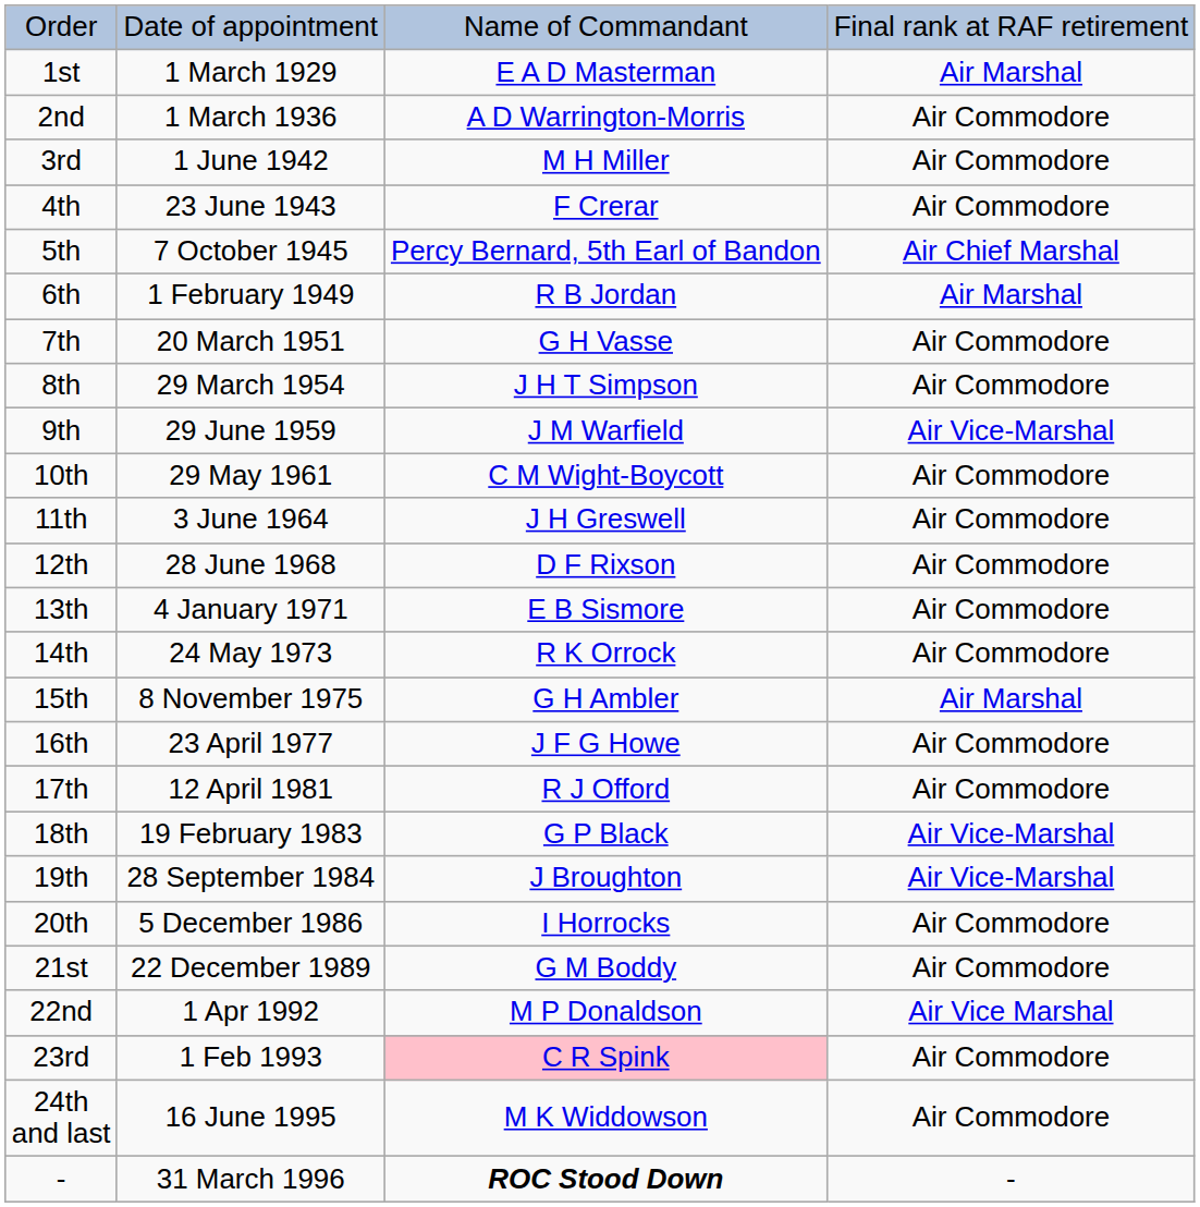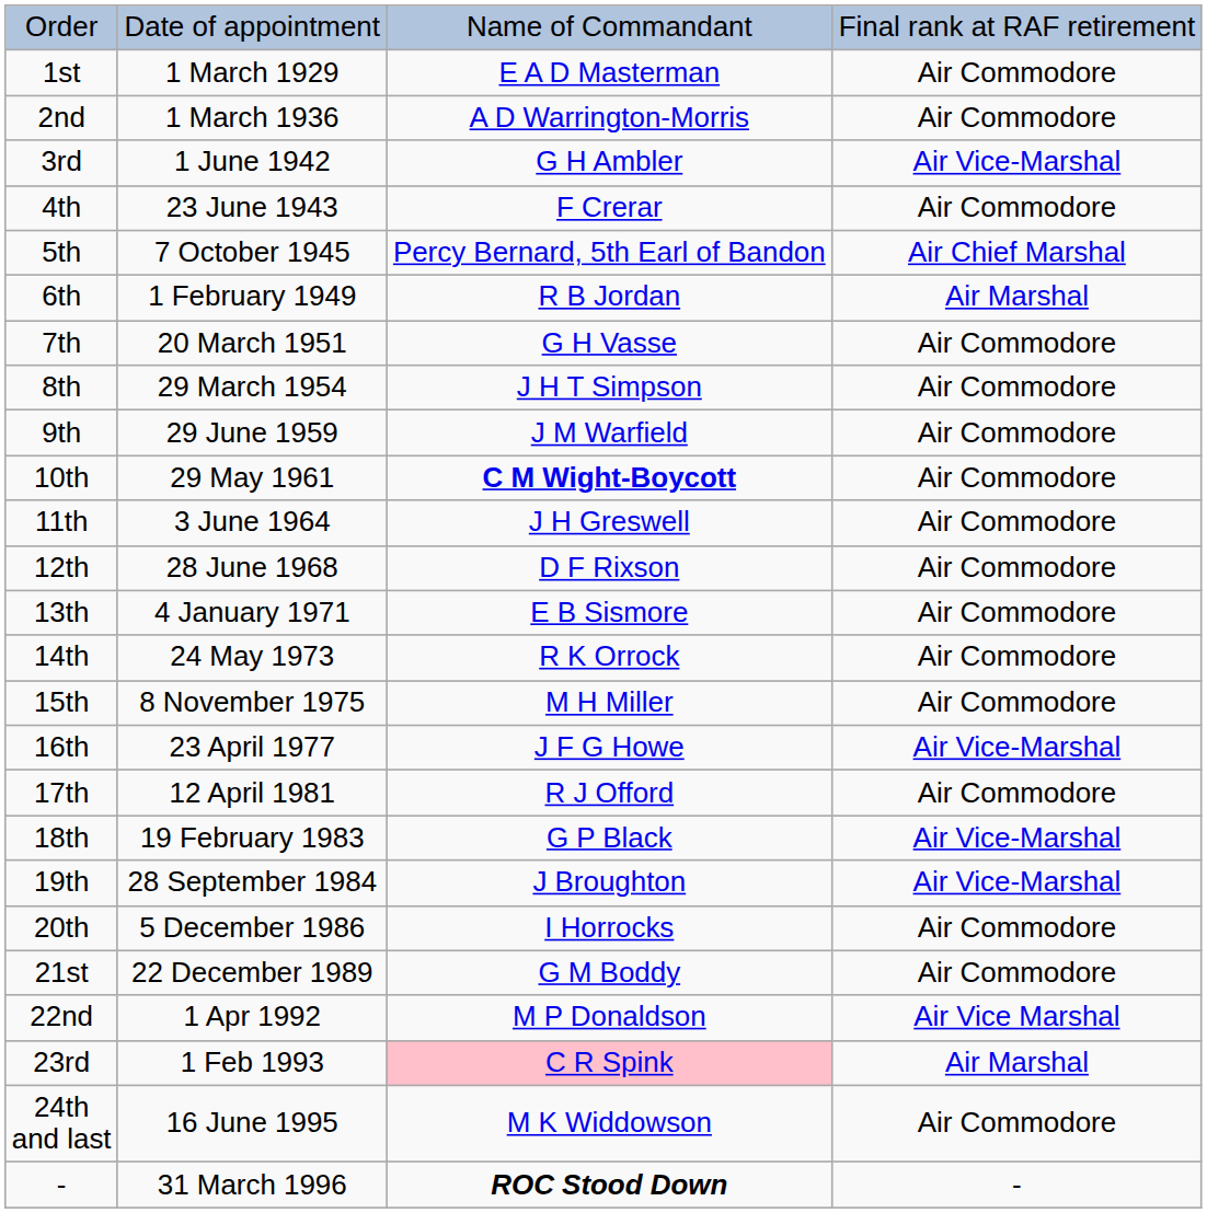 <table class="wikitable">
 <tr style="text-align: center; background: #B0C4DE">
 <td>Order</td>
 <td>Date of appointment</td>
 <td>Name of Commandant</td>
 <td>Final rank at RAF retirement</td>
 </tr>
 <tr style="text-align: center">
 <td>1st</td>
 <td>1 March 1929</td>
 <td><a href='#'>E A D Masterman</a></td>
-<td><a href='#'>Air Marshal</a></td>
+<td>Air Commodore</td>
 </tr>
 <tr style="text-align: center">
 <td>2nd</td>
 <td>1 March 1936</td>
 <td><a href='#'>A D Warrington-Morris</a></td>
 <td>Air Commodore</td>
 </tr>
 <tr style="text-align: center">
 <td>3rd</td>
 <td>1 June 1942</td>
-<td><a href='#'>M H Miller</a></td>
-<td>Air Commodore</td>
+<td><a href='#'>G H Ambler</a></td>
+<td><a href='#'>Air Vice-Marshal</a></td>
 </tr>
 <tr style="text-align: center">
 <td>4th</td>
 <td>23 June 1943</td>
 <td><a href='#'>F Crerar</a></td>
 <td>Air Commodore</td>
 </tr>
 <tr style="text-align: center">
 <td>5th</td>
 <td>7 October 1945</td>
 <td><a href='#'>Percy Bernard, 5th Earl of Bandon</a></td>
 <td><a href='#'>Air Chief Marshal</a></td>
 </tr>
 <tr style="text-align: center">
 <td>6th</td>
 <td>1 February 1949</td>
 <td><a href='#'>R B Jordan</a></td>
 <td><a href='#'>Air Marshal</a></td>
 </tr>
 <tr style="text-align: center">
 <td>7th</td>
 <td>20 March 1951</td>
 <td><a href='#'>G H Vasse</a></td>
 <td>Air Commodore</td>
 </tr>
 <tr style="text-align: center">
 <td>8th</td>
 <td>29 March 1954</td>
 <td><a href='#'>J H T Simpson</a></td>
 <td>Air Commodore</td>
 </tr>
 <tr style="text-align: center">
 <td>9th</td>
 <td>29 June 1959</td>
 <td><a href='#'>J M Warfield</a></td>
-<td><a href='#'>Air Vice-Marshal</a></td>
+<td>Air Commodore</td>
 </tr>
 <tr style="text-align: center">
 <td>10th</td>
 <td>29 May 1961</td>
-<td><a href='#'>C M Wight-Boycott</a></td>
+<td><strong><a href='#'>C M Wight-Boycott</a></strong></td>
 <td>Air Commodore</td>
 </tr>
 <tr style="text-align: center">
 <td>11th</td>
 <td>3 June 1964</td>
 <td><a href='#'>J H Greswell</a></td>
 <td>Air Commodore</td>
 </tr>
 <tr style="text-align: center">
 <td>12th</td>
 <td>28 June 1968</td>
 <td><a href='#'>D F Rixson</a></td>
 <td>Air Commodore</td>
 </tr>
 <tr style="text-align: center">
 <td>13th</td>
 <td>4 January 1971</td>
 <td><a href='#'>E B Sismore</a></td>
 <td>Air Commodore</td>
 </tr>
 <tr style="text-align: center">
 <td>14th</td>
 <td>24 May 1973</td>
 <td><a href='#'>R K Orrock</a></td>
 <td>Air Commodore</td>
 </tr>
 <tr style="text-align: center">
 <td>15th</td>
 <td>8 November 1975</td>
-<td><a href='#'>G H Ambler</a></td>
-<td><a href='#'>Air Marshal</a></td>
+<td><a href='#'>M H Miller</a></td>
+<td>Air Commodore</td>
 </tr>
 <tr style="text-align: center">
 <td>16th</td>
 <td>23 April 1977</td>
 <td><a href='#'>J F G Howe</a></td>
-<td>Air Commodore</td>
+<td><a href='#'>Air Vice-Marshal</a></td>
 </tr>
 <tr style="text-align: center">
 <td>17th</td>
 <td>12 April 1981</td>
 <td><a href='#'>R J Offord</a></td>
 <td>Air Commodore</td>
 </tr>
 <tr style="text-align: center">
 <td>18th</td>
 <td>19 February 1983</td>
 <td><a href='#'>G P Black</a></td>
 <td><a href='#'>Air Vice-Marshal</a></td>
 </tr>
 <tr style="text-align: center">
 <td>19th</td>
 <td>28 September 1984</td>
 <td><a href='#'>J Broughton</a></td>
 <td><a href='#'>Air Vice-Marshal</a></td>
 </tr>
 <tr style="text-align: center">
 <td>20th</td>
 <td>5 December 1986</td>
 <td><a href='#'>I Horrocks</a></td>
 <td>Air Commodore</td>
 </tr>
 <tr style="text-align: center">
 <td>21st</td>
 <td>22 December 1989</td>
 <td><a href='#'>G M Boddy</a></td>
 <td>Air Commodore</td>
 </tr>
 <tr style="text-align: center">
 <td>22nd</td>
 <td>1 Apr 1992</td>
 <td><a href='#'>M P Donaldson</a></td>
 <td><a href='#'>Air Vice Marshal</a></td>
 </tr>
 <tr style="text-align: center">
 <td>23rd</td>
 <td>1 Feb 1993</td>
 <td style="background: pink;"><a href='#'>C R Spink</a></td>
-<td>Air Commodore</td>
+<td><a href='#'>Air Marshal</a></td>
 </tr>
 <tr style="text-align: center">
 <td>24th<br>and last</td>
 <td>16 June 1995</td>
 <td><a href='#'>M K Widdowson</a></td>
 <td>Air Commodore</td>
 </tr>
 <tr style="text-align: center">
 <td>-</td>
 <td>31 March 1996</td>
 <td><strong><em>ROC Stood Down</em></strong></td>
 <td>-</td>
 </tr>
 </table>
